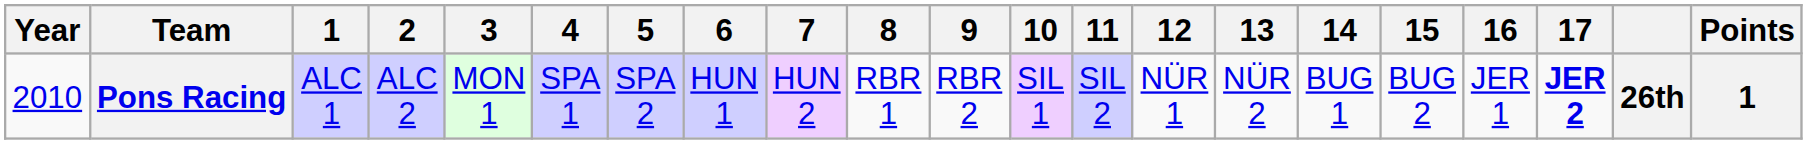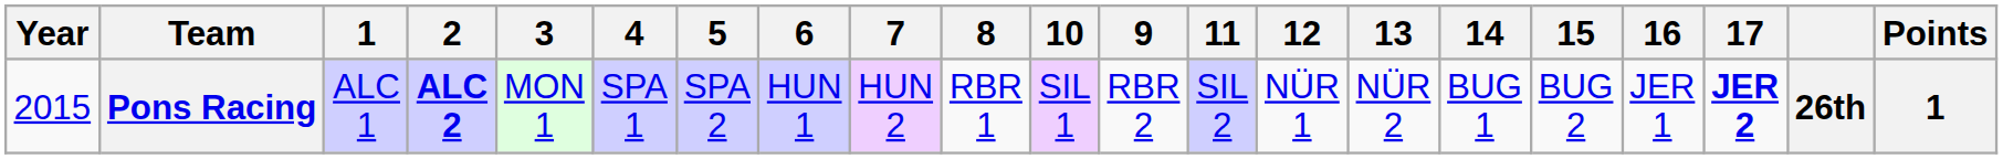 <table class="wikitable" style="text-align:center; font-size:85%">
 <tr>
 <th>Year</th>
 <th>Team</th>
 <th>1</th>
 <th>2</th>
 <th>3</th>
 <th>4</th>
 <th>5</th>
 <th>6</th>
 <th>7</th>
 <th>8</th>
+<th>10</th>
 <th>9</th>
-<th>10</th>
 <th>11</th>
 <th>12</th>
 <th>13</th>
 <th>14</th>
 <th>15</th>
 <th>16</th>
 <th>17</th>
 <th></th>
 <th>Points</th>
 </tr>
 <tr>
-<td><a href='#'>2010</a></td>
+<td><a href='#'>2015</a></td>
 <th nowrap><a href='#'>Pons Racing</a></th>
 <td style="background:#CFCFFF;"><a href='#'>ALC<br>1</a><br></td>
-<td style="background:#CFCFFF;"><a href='#'>ALC<br>2</a><br></td>
+<td style="background:#CFCFFF;"><strong><a href='#'>ALC<br>2</a><br></strong></td>
 <td style="background:#DFFFDF;"><a href='#'>MON<br>1</a><br></td>
 <td style="background:#CFCFFF;"><a href='#'>SPA<br>1</a><br></td>
 <td style="background:#CFCFFF;"><a href='#'>SPA<br>2</a><br></td>
 <td style="background:#CFCFFF;"><a href='#'>HUN<br>1</a><br></td>
 <td style="background:#EFCFFF;"><a href='#'>HUN<br>2</a><br></td>
 <td><a href='#'>RBR<br>1</a></td>
+<td style="background:#EFCFFF;"><a href='#'>SIL<br>1</a><br></td>
 <td><a href='#'>RBR<br>2</a></td>
-<td style="background:#EFCFFF;"><a href='#'>SIL<br>1</a><br></td>
 <td style="background:#CFCFFF;"><a href='#'>SIL<br>2</a><br></td>
 <td><a href='#'>NÜR<br>1</a></td>
 <td><a href='#'>NÜR<br>2</a></td>
 <td><a href='#'>BUG<br>1</a></td>
 <td><a href='#'>BUG<br>2</a></td>
 <td><a href='#'>JER<br>1</a></td>
 <td><strong><a href='#'>JER<br>2</a></strong></td>
 <th>26th</th>
 <th>1</th>
 </tr>
 </table>
